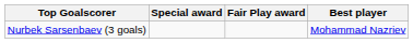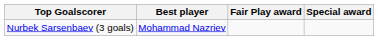 <table class="wikitable" style="text-align: center; margin: 0 auto;">
 <tr>
 <th>Top Goalscorer</th>
+<th>Best player</th>
+<th>Fair Play award</th>
 <th>Special award</th>
-<th>Fair Play award</th>
-<th>Best player</th>
 </tr>
 <tr>
 <td> <a href='#'>Nurbek Sarsenbaev</a> (3 goals)</td>
+<td> <a href='#'>Mohammad Nazriev</a></td>
 <td></td>
 <td></td>
-<td> <a href='#'>Mohammad Nazriev</a></td>
 </tr>
 </table>
